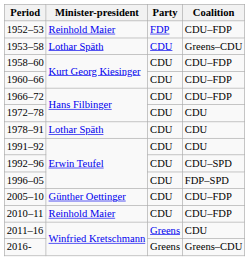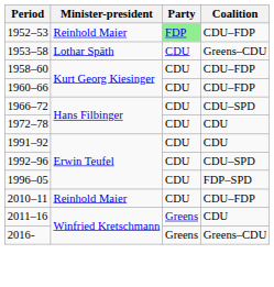 <table class="wikitable">
 <tr>
 <th>Period</th>
 <th>Minister-president</th>
 <th>Party</th>
 <th>Coalition</th>
 </tr>
 <tr>
 <td>1952–53</td>
 <td><a href='#'>Reinhold Maier</a></td>
-<td><a href='#'>FDP</a></td>
+<td style="background: lightgreen;"><a href='#'>FDP</a></td>
 <td>CDU–FDP</td>
 </tr>
 <tr>
 <td>1953–58</td>
 <td><a href='#'>Lothar Späth</a></td>
 <td><a href='#'>CDU</a></td>
 <td>Greens–CDU</td>
 </tr>
 <tr>
 <td>1958–60</td>
 <td rowspan="2"><a href='#'>Kurt Georg Kiesinger</a></td>
 <td>CDU</td>
 <td>CDU–FDP</td>
 </tr>
 <tr>
 <td>1960–66</td>
 <td>CDU</td>
 <td>CDU–FDP</td>
 </tr>
 <tr>
 <td>1966–72</td>
 <td rowspan="2"><a href='#'>Hans Filbinger</a></td>
 <td>CDU</td>
-<td>CDU–FDP</td>
+<td>CDU–SPD</td>
 </tr>
 <tr>
 <td>1972–78</td>
-<td>CDU</td>
-<td>CDU</td>
-</tr>
-<tr>
-<td>1978–91</td>
-<td><a href='#'>Lothar Späth</a></td>
 <td>CDU</td>
 <td>CDU</td>
 </tr>
 <tr>
 <td>1991–92</td>
 <td rowspan="3"><a href='#'>Erwin Teufel</a></td>
 <td>CDU</td>
 <td>CDU</td>
 </tr>
 <tr>
 <td>1992–96</td>
 <td>CDU</td>
 <td>CDU–SPD</td>
 </tr>
 <tr>
 <td>1996–05</td>
 <td>CDU</td>
 <td>FDP–SPD</td>
 </tr>
 <tr>
-<td>2005–10</td>
-<td><a href='#'>Günther Oettinger</a></td>
-<td>CDU</td>
-<td>CDU–FDP</td>
-</tr>
-<tr>
 <td>2010–11</td>
 <td><a href='#'>Reinhold Maier</a></td>
 <td>CDU</td>
 <td>CDU–FDP</td>
 </tr>
 <tr>
 <td>2011–16</td>
 <td rowspan="2"><a href='#'>Winfried Kretschmann</a></td>
 <td><a href='#'>Greens</a></td>
 <td>CDU</td>
 </tr>
 <tr>
 <td>2016-</td>
 <td>Greens</td>
 <td>Greens–CDU</td>
 </tr>
 </table>
